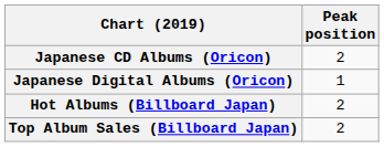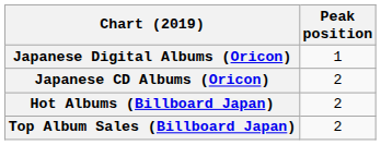 <table class="wikitable plainrowheaders" style="text-align:center">
 <tr>
 <th scope="col">Chart (2019)</th>
 <th scope="col">Peak<br>position</th>
 </tr>
 <tr>
+<th scope="row">Japanese Digital Albums (<a href='#'>Oricon</a>)</th>
+<td>1</td>
+</tr>
+<tr>
 <th scope="row">Japanese CD Albums (<a href='#'>Oricon</a>)</th>
 <td>2</td>
-</tr>
-<tr>
-<th scope="row">Japanese Digital Albums (<a href='#'>Oricon</a>)</th>
-<td>1</td>
 </tr>
 <tr>
 <th scope="row">Hot Albums (<a href='#'>Billboard Japan</a>)</th>
 <td>2</td>
 </tr>
 <tr>
 <th scope="row">Top Album Sales (<a href='#'>Billboard Japan</a>)</th>
 <td>2</td>
 </tr>
 </table>
